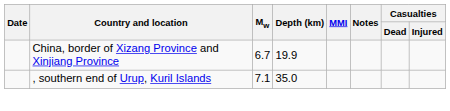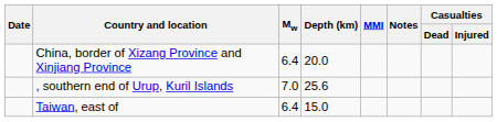 <table class="wikitable sortable sort-under" style="border:1px black; margin-left:1em;">
 <tr>
 <th rowspan="2"><small>Date</small></th>
 <th rowspan="2" style="width: 310px"><small>Country and location</small></th>
 <th rowspan="2"><small>M<sub>w</sub></small></th>
 <th rowspan="2"><small>Depth (km)</small></th>
 <th rowspan="2"><small><a href='#'>MMI</a></small></th>
 <th rowspan="2" class="unsortable"><small>Notes</small></th>
 <th colspan="2"><small>Casualties</small></th>
 </tr>
 <tr>
 <th><small>Dead</small></th>
 <th><small>Injured</small></th>
 </tr>
 <tr>
 <td></td>
 <td>China, border of <a href='#'>Xizang Province</a> and <a href='#'>Xinjiang Province</a></td>
-<td>6.7</td>
-<td>19.9</td>
+<td>6.4</td>
+<td>20.0</td>
 <td></td>
 <td></td>
 <td></td>
 <td></td>
 </tr>
 <tr>
 <td></td>
 <td>, southern end of <a href='#'>Urup</a>, <a href='#'>Kuril Islands</a></td>
-<td>7.1</td>
-<td>35.0</td>
+<td>7.0</td>
+<td>25.6</td>
+<td></td>
+<td></td>
+<td></td>
+<td></td>
+</tr>
+<tr>
+<td></td>
+<td><a href='#'>Taiwan</a>, east of</td>
+<td>6.4</td>
+<td>15.0</td>
 <td></td>
 <td></td>
 <td></td>
 <td></td>
 </tr>
 </table>
